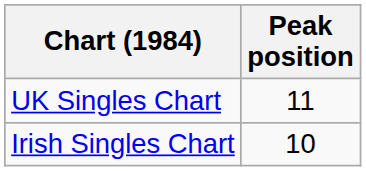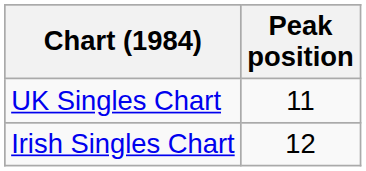 <table class="wikitable">
 <tr>
 <th>Chart (1984)</th>
 <th>Peak<br>position</th>
 </tr>
 <tr>
 <td><a href='#'>UK Singles Chart</a></td>
 <td align="center">11</td>
 </tr>
 <tr>
 <td><a href='#'>Irish Singles Chart</a></td>
-<td align="center">10</td>
+<td align="center">12</td>
 </tr>
 </table>
